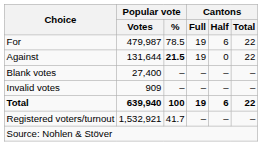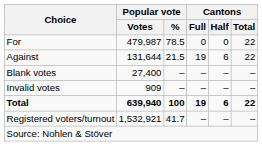 <table class=wikitable style=text-align:right>
 <tr>
 <th rowspan=2>Choice</th>
 <th colspan=2>Popular vote</th>
 <th colspan=3>Cantons</th>
 </tr>
 <tr>
 <th>Votes</th>
 <th>%</th>
 <th>Full</th>
 <th>Half</th>
 <th>Total</th>
 </tr>
 <tr>
 <td align=left>For</td>
 <td>479,987</td>
 <td>78.5</td>
-<td>19</td>
-<td>6</td>
+<td>0</td>
+<td>0</td>
 <td>22</td>
 </tr>
 <tr>
 <td align=left>Against</td>
 <td>131,644</td>
-<td><strong>21.5</strong></td>
+<td>21.5</td>
 <td>19</td>
-<td>0</td>
+<td>6</td>
 <td>22</td>
 </tr>
 <tr>
 <td align=left>Blank votes</td>
 <td>27,400</td>
 <td>–</td>
 <td>–</td>
 <td>–</td>
 <td>–</td>
 </tr>
 <tr>
 <td align=left>Invalid votes</td>
 <td>909</td>
 <td>–</td>
 <td>–</td>
 <td>–</td>
 <td>–</td>
 </tr>
 <tr>
 <td align=left><strong>Total</strong></td>
 <td><strong>639,940</strong></td>
 <td><strong>100</strong></td>
 <td><strong>19</strong></td>
 <td><strong>6</strong></td>
 <td><strong>22</strong></td>
 </tr>
 <tr>
 <td align=left>Registered voters/turnout</td>
 <td>1,532,921</td>
 <td>41.7</td>
 <td>–</td>
 <td>–</td>
 <td>–</td>
 </tr>
 <tr>
 <td align=left colspan=6>Source: Nohlen & Stöver</td>
 </tr>
 </table>
